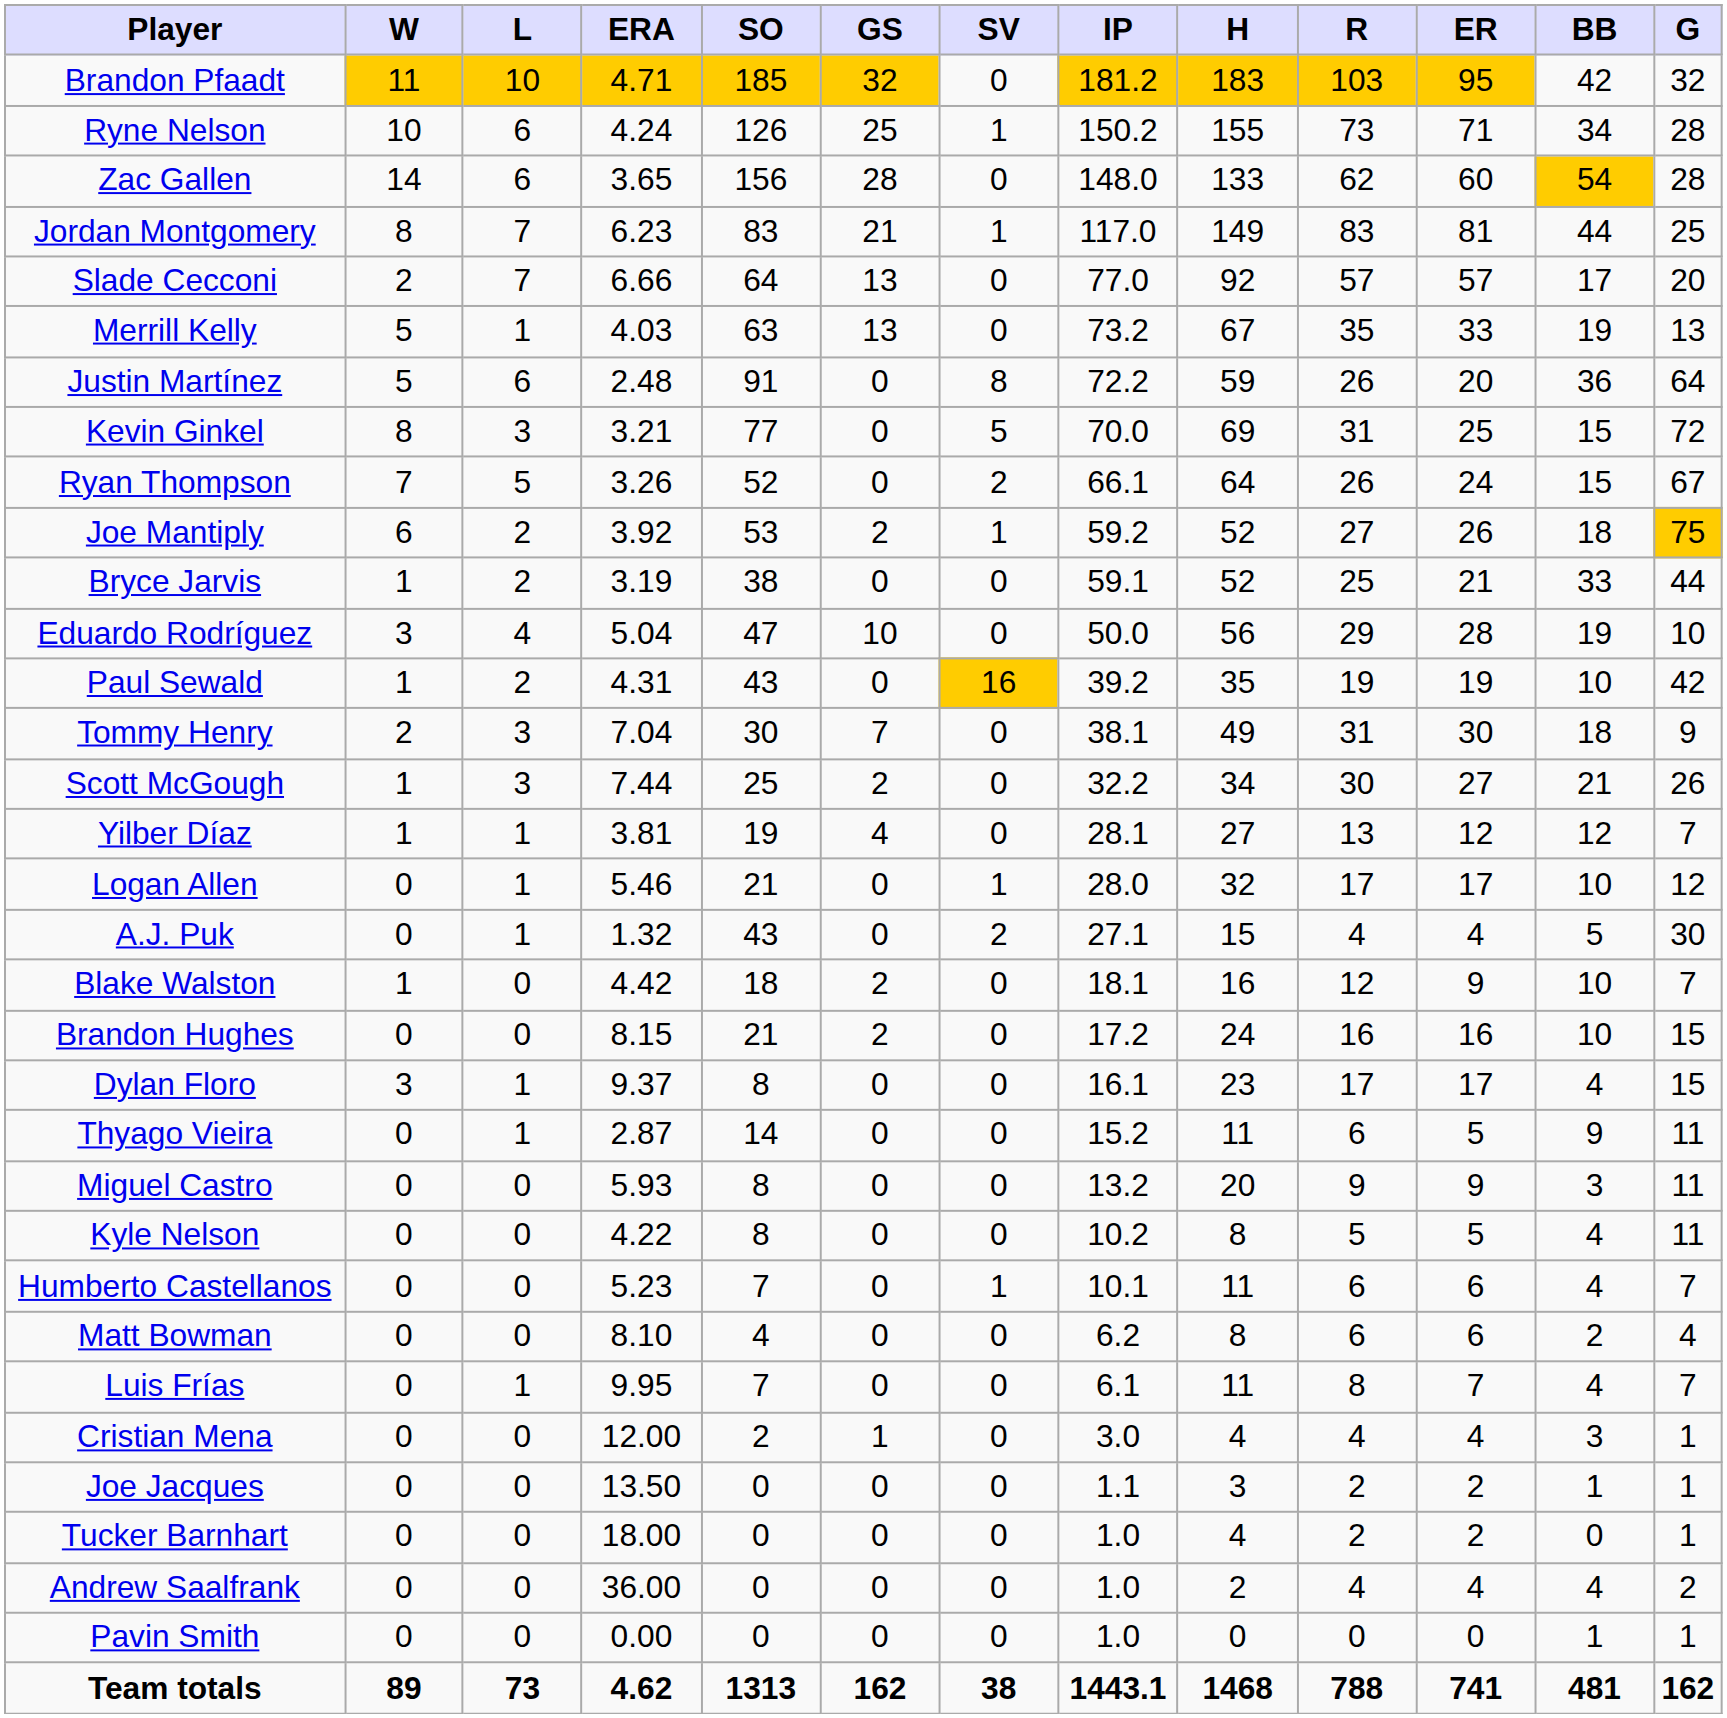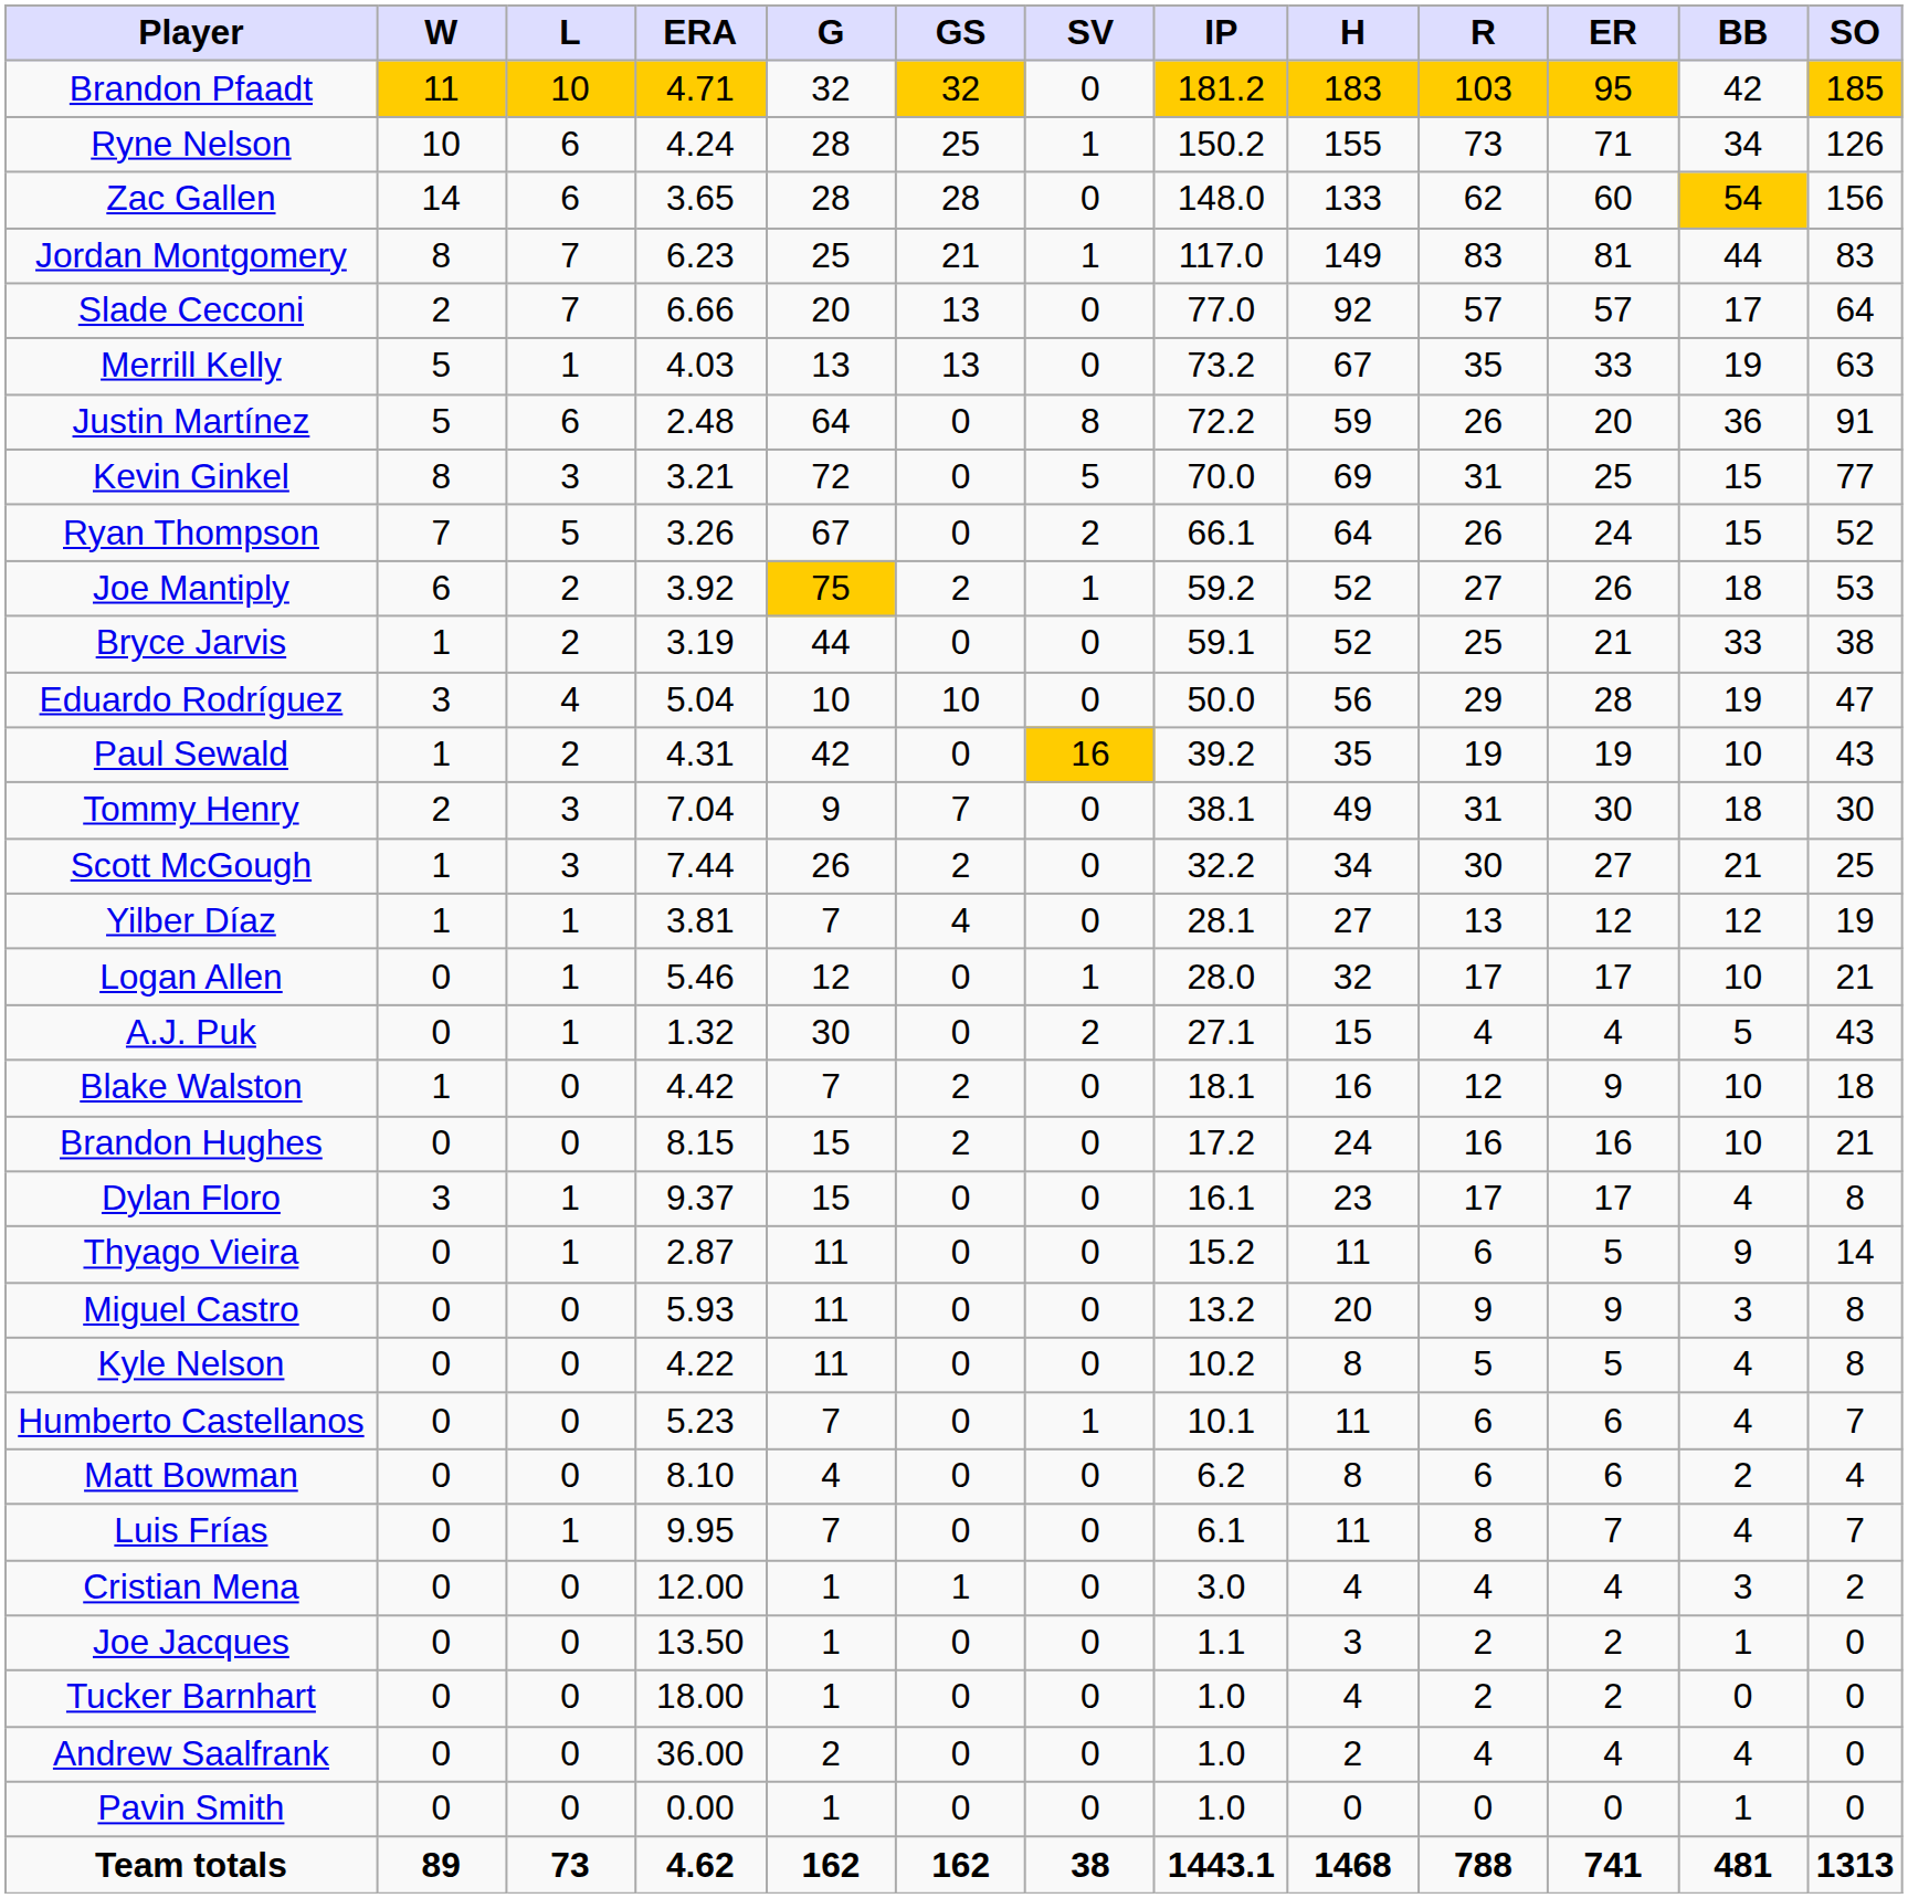 <table class="wikitable" style="text-align:center;">
 <tr>
 <th style="background:#ddf;width:20%;"><strong>Player</strong></th>
 <th style="background:#ddf;width:7%;"><strong>W</strong></th>
 <th style="background:#ddf;width:7%;"><strong>L</strong></th>
 <th style="background:#ddf;width:7%;"><strong>ERA</strong></th>
-<th style="background:#ddf;width:7%;"><strong>SO</strong></th>
+<th style="background:#ddf;width:7%;"><strong>G</strong></th>
 <th style="background:#ddf;width:7%;"><strong>GS</strong></th>
 <th style="background:#ddf;width:7%;"><strong>SV</strong></th>
 <th style="background:#ddf;width:7%;"><strong>IP</strong></th>
 <th style="background:#ddf;width:7%;"><strong>H</strong></th>
 <th style="background:#ddf;width:7%;"><strong>R</strong></th>
 <th style="background:#ddf;width:7%;"><strong>ER</strong></th>
 <th style="background:#ddf;width:7%;"><strong>BB</strong></th>
-<th style="background:#ddf;width:7%;"><strong>G</strong></th>
+<th style="background:#ddf;width:7%;"><strong>SO</strong></th>
 </tr>
 <tr>
 <td><a href='#'>Brandon Pfaadt</a></td>
 <td bgcolor=#ffcc00>11</td>
 <td bgcolor=#ffcc00>10</td>
 <td bgcolor=#ffcc00>4.71</td>
-<td bgcolor=#ffcc00>185</td>
+<td>32</td>
 <td bgcolor=#ffcc00>32</td>
 <td>0</td>
 <td bgcolor=#ffcc00>181.2</td>
 <td bgcolor=#ffcc00>183</td>
 <td bgcolor=#ffcc00>103</td>
 <td bgcolor=#ffcc00>95</td>
 <td>42</td>
-<td>32</td>
+<td bgcolor=#ffcc00>185</td>
 </tr>
 <tr>
 <td><a href='#'>Ryne Nelson</a></td>
 <td>10</td>
 <td>6</td>
 <td>4.24</td>
-<td>126</td>
+<td>28</td>
 <td>25</td>
 <td>1</td>
 <td>150.2</td>
 <td>155</td>
 <td>73</td>
 <td>71</td>
 <td>34</td>
-<td>28</td>
+<td>126</td>
 </tr>
 <tr>
 <td><a href='#'>Zac Gallen</a></td>
 <td>14</td>
 <td>6</td>
 <td>3.65</td>
-<td>156</td>
+<td>28</td>
 <td>28</td>
 <td>0</td>
 <td>148.0</td>
 <td>133</td>
 <td>62</td>
 <td>60</td>
 <td bgcolor=#ffcc00>54</td>
-<td>28</td>
+<td>156</td>
 </tr>
 <tr>
 <td><a href='#'>Jordan Montgomery</a></td>
 <td>8</td>
 <td>7</td>
 <td>6.23</td>
-<td>83</td>
+<td>25</td>
 <td>21</td>
 <td>1</td>
 <td>117.0</td>
 <td>149</td>
 <td>83</td>
 <td>81</td>
 <td>44</td>
-<td>25</td>
+<td>83</td>
 </tr>
 <tr>
 <td><a href='#'>Slade Cecconi</a></td>
 <td>2</td>
 <td>7</td>
 <td>6.66</td>
-<td>64</td>
+<td>20</td>
 <td>13</td>
 <td>0</td>
 <td>77.0</td>
 <td>92</td>
 <td>57</td>
 <td>57</td>
 <td>17</td>
-<td>20</td>
+<td>64</td>
 </tr>
 <tr>
 <td><a href='#'>Merrill Kelly</a></td>
 <td>5</td>
 <td>1</td>
 <td>4.03</td>
-<td>63</td>
+<td>13</td>
 <td>13</td>
 <td>0</td>
 <td>73.2</td>
 <td>67</td>
 <td>35</td>
 <td>33</td>
 <td>19</td>
-<td>13</td>
+<td>63</td>
 </tr>
 <tr>
 <td><a href='#'>Justin Martínez</a></td>
 <td>5</td>
 <td>6</td>
 <td>2.48</td>
-<td>91</td>
+<td>64</td>
 <td>0</td>
 <td>8</td>
 <td>72.2</td>
 <td>59</td>
 <td>26</td>
 <td>20</td>
 <td>36</td>
-<td>64</td>
+<td>91</td>
 </tr>
 <tr>
 <td><a href='#'>Kevin Ginkel</a></td>
 <td>8</td>
 <td>3</td>
 <td>3.21</td>
-<td>77</td>
+<td>72</td>
 <td>0</td>
 <td>5</td>
 <td>70.0</td>
 <td>69</td>
 <td>31</td>
 <td>25</td>
 <td>15</td>
-<td>72</td>
+<td>77</td>
 </tr>
 <tr>
 <td><a href='#'>Ryan Thompson</a></td>
 <td>7</td>
 <td>5</td>
 <td>3.26</td>
-<td>52</td>
+<td>67</td>
 <td>0</td>
 <td>2</td>
 <td>66.1</td>
 <td>64</td>
 <td>26</td>
 <td>24</td>
 <td>15</td>
-<td>67</td>
+<td>52</td>
 </tr>
 <tr>
 <td><a href='#'>Joe Mantiply</a></td>
 <td>6</td>
 <td>2</td>
 <td>3.92</td>
-<td>53</td>
+<td bgcolor=#ffcc00>75</td>
 <td>2</td>
 <td>1</td>
 <td>59.2</td>
 <td>52</td>
 <td>27</td>
 <td>26</td>
 <td>18</td>
-<td bgcolor=#ffcc00>75</td>
+<td>53</td>
 </tr>
 <tr>
 <td><a href='#'>Bryce Jarvis</a></td>
 <td>1</td>
 <td>2</td>
 <td>3.19</td>
-<td>38</td>
+<td>44</td>
 <td>0</td>
 <td>0</td>
 <td>59.1</td>
 <td>52</td>
 <td>25</td>
 <td>21</td>
 <td>33</td>
-<td>44</td>
+<td>38</td>
 </tr>
 <tr>
 <td><a href='#'>Eduardo Rodríguez</a></td>
 <td>3</td>
 <td>4</td>
 <td>5.04</td>
-<td>47</td>
+<td>10</td>
 <td>10</td>
 <td>0</td>
 <td>50.0</td>
 <td>56</td>
 <td>29</td>
 <td>28</td>
 <td>19</td>
-<td>10</td>
+<td>47</td>
 </tr>
 <tr>
 <td><a href='#'>Paul Sewald</a></td>
 <td>1</td>
 <td>2</td>
 <td>4.31</td>
-<td>43</td>
+<td>42</td>
 <td>0</td>
 <td bgcolor=#ffcc00>16</td>
 <td>39.2</td>
 <td>35</td>
 <td>19</td>
 <td>19</td>
 <td>10</td>
-<td>42</td>
+<td>43</td>
 </tr>
 <tr>
 <td><a href='#'>Tommy Henry</a></td>
 <td>2</td>
 <td>3</td>
 <td>7.04</td>
-<td>30</td>
+<td>9</td>
 <td>7</td>
 <td>0</td>
 <td>38.1</td>
 <td>49</td>
 <td>31</td>
 <td>30</td>
 <td>18</td>
-<td>9</td>
+<td>30</td>
 </tr>
 <tr>
 <td><a href='#'>Scott McGough</a></td>
 <td>1</td>
 <td>3</td>
 <td>7.44</td>
-<td>25</td>
+<td>26</td>
 <td>2</td>
 <td>0</td>
 <td>32.2</td>
 <td>34</td>
 <td>30</td>
 <td>27</td>
 <td>21</td>
-<td>26</td>
+<td>25</td>
 </tr>
 <tr>
 <td><a href='#'>Yilber Díaz</a></td>
 <td>1</td>
 <td>1</td>
 <td>3.81</td>
-<td>19</td>
+<td>7</td>
 <td>4</td>
 <td>0</td>
 <td>28.1</td>
 <td>27</td>
 <td>13</td>
 <td>12</td>
 <td>12</td>
-<td>7</td>
+<td>19</td>
 </tr>
 <tr>
 <td><a href='#'>Logan Allen</a></td>
 <td>0</td>
 <td>1</td>
 <td>5.46</td>
-<td>21</td>
+<td>12</td>
 <td>0</td>
 <td>1</td>
 <td>28.0</td>
 <td>32</td>
 <td>17</td>
 <td>17</td>
 <td>10</td>
-<td>12</td>
+<td>21</td>
 </tr>
 <tr>
 <td><a href='#'>A.J. Puk</a></td>
 <td>0</td>
 <td>1</td>
 <td>1.32</td>
-<td>43</td>
+<td>30</td>
 <td>0</td>
 <td>2</td>
 <td>27.1</td>
 <td>15</td>
 <td>4</td>
 <td>4</td>
 <td>5</td>
-<td>30</td>
+<td>43</td>
 </tr>
 <tr>
 <td><a href='#'>Blake Walston</a></td>
 <td>1</td>
 <td>0</td>
 <td>4.42</td>
-<td>18</td>
+<td>7</td>
 <td>2</td>
 <td>0</td>
 <td>18.1</td>
 <td>16</td>
 <td>12</td>
 <td>9</td>
 <td>10</td>
-<td>7</td>
+<td>18</td>
 </tr>
 <tr>
 <td><a href='#'>Brandon Hughes</a></td>
 <td>0</td>
 <td>0</td>
 <td>8.15</td>
-<td>21</td>
+<td>15</td>
 <td>2</td>
 <td>0</td>
 <td>17.2</td>
 <td>24</td>
 <td>16</td>
 <td>16</td>
 <td>10</td>
-<td>15</td>
+<td>21</td>
 </tr>
 <tr>
 <td><a href='#'>Dylan Floro</a></td>
 <td>3</td>
 <td>1</td>
 <td>9.37</td>
-<td>8</td>
+<td>15</td>
 <td>0</td>
 <td>0</td>
 <td>16.1</td>
 <td>23</td>
 <td>17</td>
 <td>17</td>
 <td>4</td>
-<td>15</td>
+<td>8</td>
 </tr>
 <tr>
 <td><a href='#'>Thyago Vieira</a></td>
 <td>0</td>
 <td>1</td>
 <td>2.87</td>
-<td>14</td>
+<td>11</td>
 <td>0</td>
 <td>0</td>
 <td>15.2</td>
 <td>11</td>
 <td>6</td>
 <td>5</td>
 <td>9</td>
-<td>11</td>
+<td>14</td>
 </tr>
 <tr>
 <td><a href='#'>Miguel Castro</a></td>
 <td>0</td>
 <td>0</td>
 <td>5.93</td>
-<td>8</td>
+<td>11</td>
 <td>0</td>
 <td>0</td>
 <td>13.2</td>
 <td>20</td>
 <td>9</td>
 <td>9</td>
 <td>3</td>
-<td>11</td>
+<td>8</td>
 </tr>
 <tr>
 <td><a href='#'>Kyle Nelson</a></td>
 <td>0</td>
 <td>0</td>
 <td>4.22</td>
-<td>8</td>
+<td>11</td>
 <td>0</td>
 <td>0</td>
 <td>10.2</td>
 <td>8</td>
 <td>5</td>
 <td>5</td>
 <td>4</td>
-<td>11</td>
+<td>8</td>
 </tr>
 <tr>
 <td><a href='#'>Humberto Castellanos</a></td>
 <td>0</td>
 <td>0</td>
 <td>5.23</td>
 <td>7</td>
 <td>0</td>
 <td>1</td>
 <td>10.1</td>
 <td>11</td>
 <td>6</td>
 <td>6</td>
 <td>4</td>
 <td>7</td>
 </tr>
 <tr>
 <td><a href='#'>Matt Bowman</a></td>
 <td>0</td>
 <td>0</td>
 <td>8.10</td>
 <td>4</td>
 <td>0</td>
 <td>0</td>
 <td>6.2</td>
 <td>8</td>
 <td>6</td>
 <td>6</td>
 <td>2</td>
 <td>4</td>
 </tr>
 <tr>
 <td><a href='#'>Luis Frías</a></td>
 <td>0</td>
 <td>1</td>
 <td>9.95</td>
 <td>7</td>
 <td>0</td>
 <td>0</td>
 <td>6.1</td>
 <td>11</td>
 <td>8</td>
 <td>7</td>
 <td>4</td>
 <td>7</td>
 </tr>
 <tr>
 <td><a href='#'>Cristian Mena</a></td>
 <td>0</td>
 <td>0</td>
 <td>12.00</td>
-<td>2</td>
+<td>1</td>
 <td>1</td>
 <td>0</td>
 <td>3.0</td>
 <td>4</td>
 <td>4</td>
 <td>4</td>
 <td>3</td>
-<td>1</td>
+<td>2</td>
 </tr>
 <tr>
 <td><a href='#'>Joe Jacques</a></td>
 <td>0</td>
 <td>0</td>
 <td>13.50</td>
-<td>0</td>
+<td>1</td>
 <td>0</td>
 <td>0</td>
 <td>1.1</td>
 <td>3</td>
 <td>2</td>
 <td>2</td>
 <td>1</td>
-<td>1</td>
+<td>0</td>
 </tr>
 <tr>
 <td><a href='#'>Tucker Barnhart</a></td>
 <td>0</td>
 <td>0</td>
 <td>18.00</td>
-<td>0</td>
+<td>1</td>
 <td>0</td>
 <td>0</td>
 <td>1.0</td>
 <td>4</td>
 <td>2</td>
 <td>2</td>
 <td>0</td>
-<td>1</td>
+<td>0</td>
 </tr>
 <tr>
 <td><a href='#'>Andrew Saalfrank</a></td>
 <td>0</td>
 <td>0</td>
 <td>36.00</td>
-<td>0</td>
+<td>2</td>
 <td>0</td>
 <td>0</td>
 <td>1.0</td>
 <td>2</td>
 <td>4</td>
 <td>4</td>
 <td>4</td>
-<td>2</td>
+<td>0</td>
 </tr>
 <tr>
 <td><a href='#'>Pavin Smith</a></td>
 <td>0</td>
 <td>0</td>
 <td>0.00</td>
-<td>0</td>
+<td>1</td>
 <td>0</td>
 <td>0</td>
 <td>1.0</td>
 <td>0</td>
 <td>0</td>
 <td>0</td>
 <td>1</td>
-<td>1</td>
+<td>0</td>
 </tr>
 <tr>
 <td><strong>Team totals</strong></td>
 <td><strong>89</strong></td>
 <td><strong>73</strong></td>
 <td><strong>4.62</strong></td>
-<td><strong>1313</strong></td>
+<td><strong>162</strong></td>
 <td><strong>162</strong></td>
 <td><strong>38</strong></td>
 <td><strong>1443.1</strong></td>
 <td><strong>1468</strong></td>
 <td><strong>788</strong></td>
 <td><strong>741</strong></td>
 <td><strong>481</strong></td>
-<td><strong>162</strong></td>
+<td><strong>1313</strong></td>
 </tr>
 </table>
